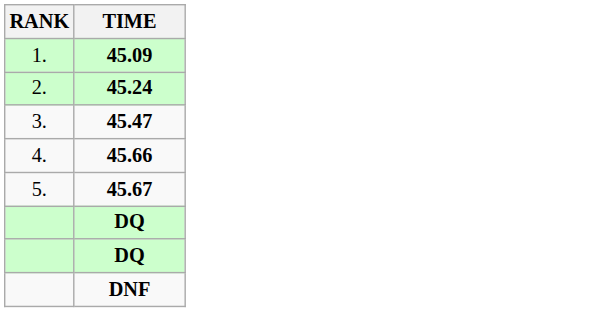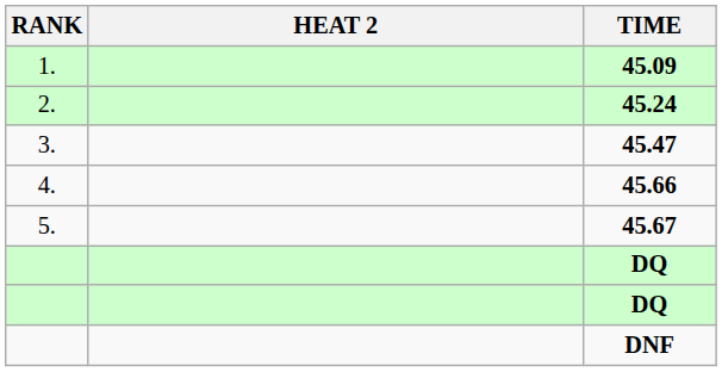 <table class="wikitable" style="border-collapse: collapse; font-size: 90%;">
 <tr>
 <th>RANK</th>
+<th style="width: 20em">HEAT 2</th>
 <th style="width: 5em">TIME</th>
 </tr>
 <tr style="background:#ccffcc;">
 <td align="center">1.</td>
+<td></td>
 <td align="center"><strong>45.09</strong></td>
 </tr>
 <tr style="background:#ccffcc;">
 <td align="center">2.</td>
+<td></td>
 <td align="center"><strong>45.24</strong></td>
 </tr>
 <tr>
 <td align="center">3.</td>
+<td></td>
 <td align="center"><strong>45.47</strong></td>
 </tr>
 <tr>
 <td align="center">4.</td>
+<td></td>
 <td align="center"><strong>45.66</strong></td>
 </tr>
 <tr>
 <td align="center">5.</td>
+<td></td>
 <td align="center"><strong>45.67</strong></td>
 </tr>
 <tr style="background:#ccffcc;">
 <td align="center"></td>
+<td></td>
 <td align="center"><strong>DQ</strong></td>
 </tr>
 <tr style="background:#ccffcc;">
 <td align="center"></td>
+<td></td>
 <td align="center"><strong>DQ</strong></td>
 </tr>
 <tr>
 <td align="center"></td>
+<td></td>
 <td align="center"><strong>DNF</strong></td>
 </tr>
 </table>
